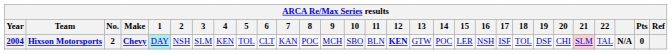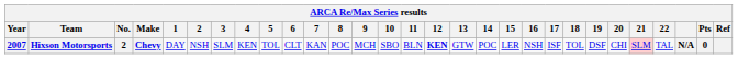 <table class="wikitable" style="text-align:center; font-size:75%">
 <tr>
 <th colspan="34"><a href='#'>ARCA Re/Max Series</a> results</th>
 </tr>
 <tr>
 <th>Year</th>
 <th>Team</th>
 <th>No.</th>
 <th>Make</th>
 <th>1</th>
 <th>2</th>
 <th>3</th>
 <th>4</th>
 <th>5</th>
 <th>6</th>
 <th>7</th>
 <th>8</th>
 <th>9</th>
 <th>10</th>
 <th>11</th>
 <th>12</th>
 <th>13</th>
 <th>14</th>
 <th>15</th>
 <th>16</th>
 <th>17</th>
 <th>18</th>
 <th>19</th>
 <th>20</th>
 <th>21</th>
 <th>22</th>
 <th></th>
 <th>Pts</th>
 <th>Ref</th>
 </tr>
 <tr>
-<th><a href='#'>2004</a></th>
+<th><a href='#'>2007</a></th>
 <th><a href='#'>Hixson Motorsports</a></th>
 <th>2</th>
 <th><a href='#'>Chevy</a></th>
-<td style="background: paleturquoise;"><a href='#'>DAY</a></td>
+<td><a href='#'>DAY</a></td>
 <td><a href='#'>NSH</a></td>
 <td><a href='#'>SLM</a></td>
 <td><a href='#'>KEN</a></td>
 <td><a href='#'>TOL</a></td>
 <td><a href='#'>CLT</a></td>
 <td><a href='#'>KAN</a></td>
 <td><a href='#'>POC</a></td>
 <td><a href='#'>MCH</a></td>
 <td><a href='#'>SBO</a></td>
 <td><a href='#'>BLN</a></td>
 <td><strong><a href='#'>KEN</a></strong></td>
 <td><a href='#'>GTW</a></td>
 <td><a href='#'>POC</a></td>
 <td><a href='#'>LER</a></td>
 <td><a href='#'>NSH</a></td>
 <td><a href='#'>ISF</a></td>
 <td><a href='#'>TOL</a></td>
 <td><a href='#'>DSF</a></td>
 <td><a href='#'>CHI</a></td>
 <td style="background:#FFCFCF;"><a href='#'>SLM</a><br></td>
 <td><a href='#'>TAL</a></td>
 <th>N/A</th>
 <th>0</th>
 <th></th>
 </tr>
 </table>
